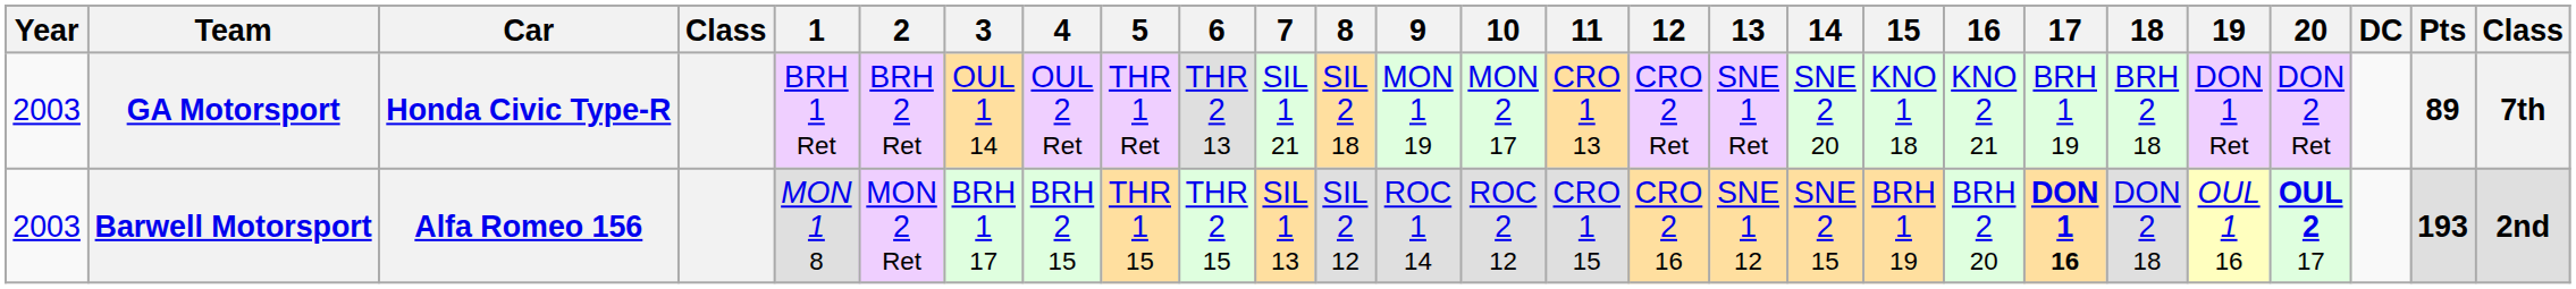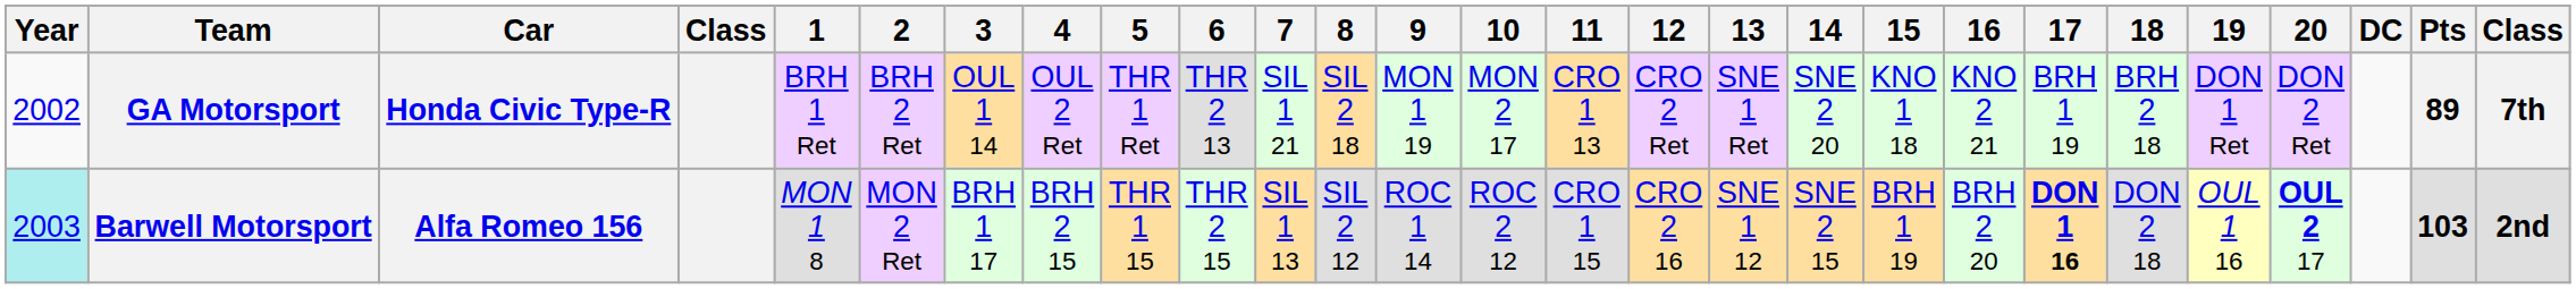 <table class="wikitable" style="text-align:center; font-size:85%">
 <tr>
 <th>Year</th>
 <th>Team</th>
 <th>Car</th>
 <th>Class</th>
 <th>1</th>
 <th>2</th>
 <th>3</th>
 <th>4</th>
 <th>5</th>
 <th>6</th>
 <th>7</th>
 <th>8</th>
 <th>9</th>
 <th>10</th>
 <th>11</th>
 <th>12</th>
 <th>13</th>
 <th>14</th>
 <th>15</th>
 <th>16</th>
 <th>17</th>
 <th>18</th>
 <th>19</th>
 <th>20</th>
 <th>DC</th>
 <th>Pts</th>
 <th>Class</th>
 </tr>
 <tr>
-<td><a href='#'>2003</a></td>
+<td><a href='#'>2002</a></td>
 <th nowrap><a href='#'>GA Motorsport</a></th>
 <th nowrap><a href='#'>Honda Civic Type-R</a></th>
 <th><span></span></th>
 <td style="background:#EFCFFF;"><a href='#'>BRH<br>1</a><br><small>Ret</small></td>
 <td style="background:#EFCFFF;"><a href='#'>BRH<br>2</a><br><small>Ret</small></td>
 <td style="background:#FFDF9F;"><a href='#'>OUL<br>1</a><br><small>14</small></td>
 <td style="background:#EFCFFF;"><a href='#'>OUL<br>2</a><br><small>Ret</small></td>
 <td style="background:#EFCFFF;"><a href='#'>THR<br>1</a><br><small>Ret</small></td>
 <td style="background:#DFDFDF;"><a href='#'>THR<br>2</a><br><small>13</small></td>
 <td style="background:#DFFFDF;"><a href='#'>SIL<br>1</a><br><small>21</small></td>
 <td style="background:#FFDF9F;"><a href='#'>SIL<br>2</a><br><small>18</small></td>
 <td style="background:#DFFFDF;"><a href='#'>MON<br>1</a><br><small>19</small></td>
 <td style="background:#DFFFDF;"><a href='#'>MON<br>2</a><br><small>17</small></td>
 <td style="background:#FFDF9F;"><a href='#'>CRO<br>1</a><br><small>13</small></td>
 <td style="background:#EFCFFF;"><a href='#'>CRO<br>2</a><br><small>Ret</small></td>
 <td style="background:#EFCFFF;"><a href='#'>SNE<br>1</a><br><small>Ret</small></td>
 <td style="background:#DFFFDF;"><a href='#'>SNE<br>2</a><br><small>20</small></td>
 <td style="background:#DFFFDF;"><a href='#'>KNO<br>1</a><br><small>18</small></td>
 <td style="background:#DFFFDF;"><a href='#'>KNO<br>2</a><br><small>21</small></td>
 <td style="background:#DFFFDF;"><a href='#'>BRH<br>1</a><br><small>19</small></td>
 <td style="background:#DFFFDF;"><a href='#'>BRH<br>2</a><br><small>18</small></td>
 <td style="background:#EFCFFF;"><a href='#'>DON<br>1</a><br><small>Ret</small></td>
 <td style="background:#EFCFFF;"><a href='#'>DON<br>2</a><br><small>Ret</small></td>
 <td></td>
 <th>89</th>
 <th>7th</th>
 </tr>
 <tr>
-<td><a href='#'>2003</a></td>
+<td style="background: paleturquoise;"><a href='#'>2003</a></td>
 <th nowrap><a href='#'>Barwell Motorsport</a></th>
 <th nowrap><a href='#'>Alfa Romeo 156</a></th>
 <th><span></span></th>
 <td style="background:#DFDFDF;"><em><a href='#'>MON<br>1</a></em><br><small>8</small></td>
 <td style="background:#EFCFFF;"><a href='#'>MON<br>2</a><br><small>Ret</small></td>
 <td style="background:#DFFFDF;"><a href='#'>BRH<br>1</a><br><small>17</small></td>
 <td style="background:#DFFFDF;"><a href='#'>BRH<br>2</a><br><small>15</small></td>
 <td style="background:#FFDF9F;"><a href='#'>THR<br>1</a><br><small>15</small></td>
 <td style="background:#DFFFDF;"><a href='#'>THR<br>2</a><br><small>15</small></td>
 <td style="background:#FFDF9F;"><a href='#'>SIL<br>1</a><br><small>13</small></td>
 <td style="background:#DFDFDF;"><a href='#'>SIL<br>2</a><br><small>12</small></td>
 <td style="background:#DFDFDF;"><a href='#'>ROC<br>1</a><br><small>14</small></td>
 <td style="background:#DFDFDF;"><a href='#'>ROC<br>2</a><br><small>12</small></td>
 <td style="background:#DFDFDF;"><a href='#'>CRO<br>1</a><br><small>15</small></td>
 <td style="background:#FFDF9F;"><a href='#'>CRO<br>2</a><br><small>16</small></td>
 <td style="background:#FFDF9F;"><a href='#'>SNE<br>1</a><br><small>12</small></td>
 <td style="background:#FFDF9F;"><a href='#'>SNE<br>2</a><br><small>15</small></td>
 <td style="background:#FFDF9F;"><a href='#'>BRH<br>1</a><br><small>19</small></td>
 <td style="background:#DFFFDF;"><a href='#'>BRH<br>2</a><br><small>20</small></td>
 <td style="background:#FFDF9F;"><strong><a href='#'>DON<br>1</a><br><small>16</small></strong></td>
 <td style="background:#DFDFDF;"><a href='#'>DON<br>2</a><br><small>18</small></td>
 <td style="background:#FFFFBF;"><em><a href='#'>OUL<br>1</a></em><br><small>16</small></td>
 <td style="background:#DFFFDF;"><strong><a href='#'>OUL<br>2</a></strong><br><small>17</small></td>
 <td></td>
-<td style="background:#DFDFDF;"><strong>193</strong></td>
+<td style="background:#DFDFDF;"><strong>103</strong></td>
 <td style="background:#DFDFDF;"><strong>2nd</strong></td>
 </tr>
 </table>
